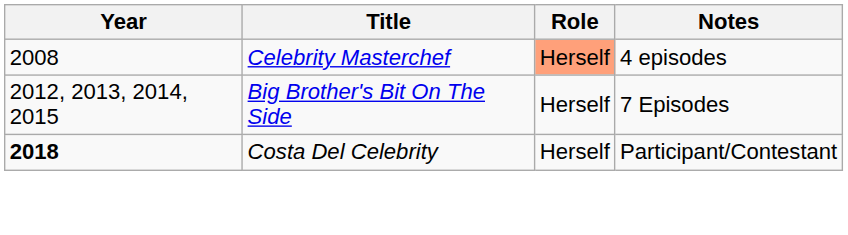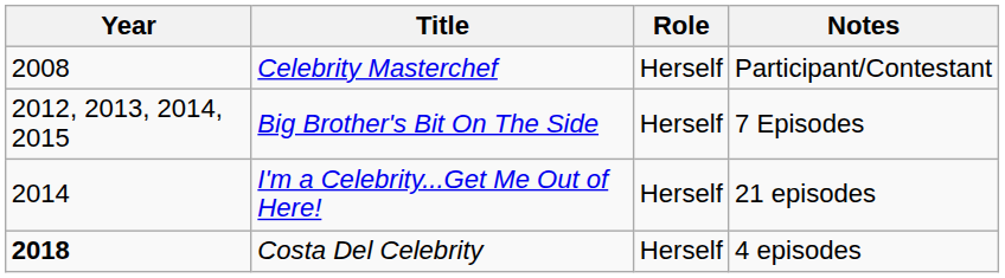 <table class="wikitable sortable">
 <tr>
 <th>Year</th>
 <th>Title</th>
 <th>Role</th>
 <th>Notes</th>
 </tr>
 <tr>
 <td>2008</td>
 <td><em><a href='#'>Celebrity Masterchef</a></em></td>
-<td style="background: lightsalmon;">Herself</td>
-<td>4 episodes</td>
+<td>Herself</td>
+<td>Participant/Contestant</td>
 </tr>
 <tr>
 <td>2012, 2013, 2014, 2015</td>
 <td><em><a href='#'>Big Brother's Bit On The Side</a></em></td>
 <td>Herself</td>
 <td>7 Episodes</td>
 </tr>
 <tr>
+<td>2014</td>
+<td><em><a href='#'>I'm a Celebrity...Get Me Out of Here!</a></em></td>
+<td>Herself</td>
+<td>21 episodes</td>
+</tr>
+<tr>
 <td><strong>2018</strong></td>
 <td><em>Costa Del Celebrity</em></td>
 <td>Herself</td>
-<td>Participant/Contestant</td>
+<td>4 episodes</td>
 </tr>
 </table>
